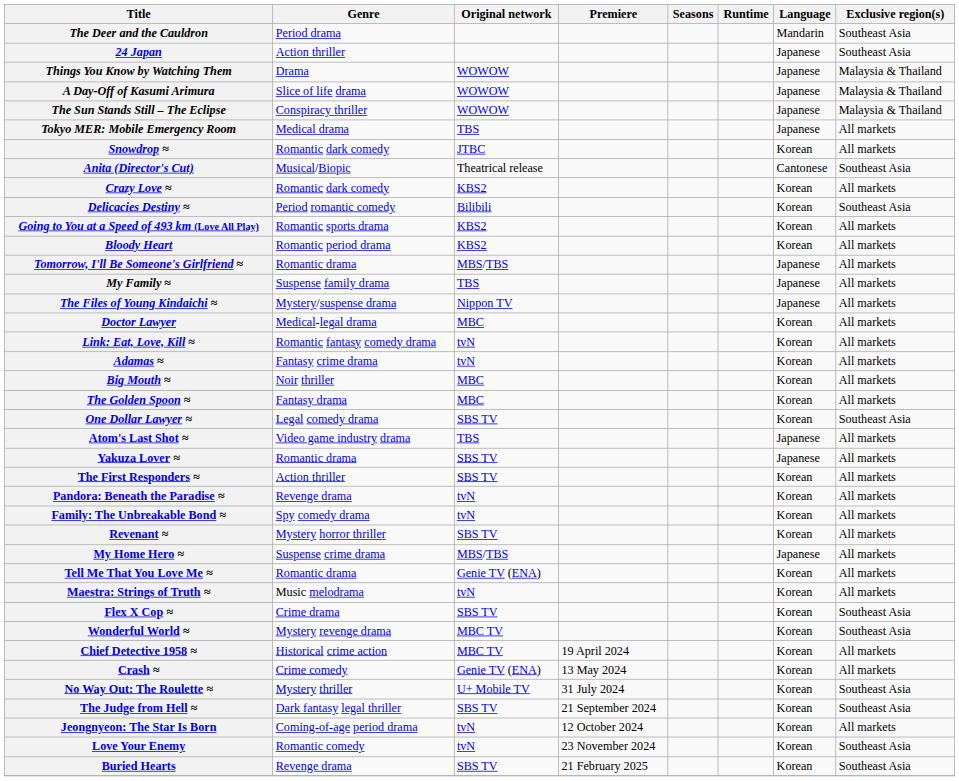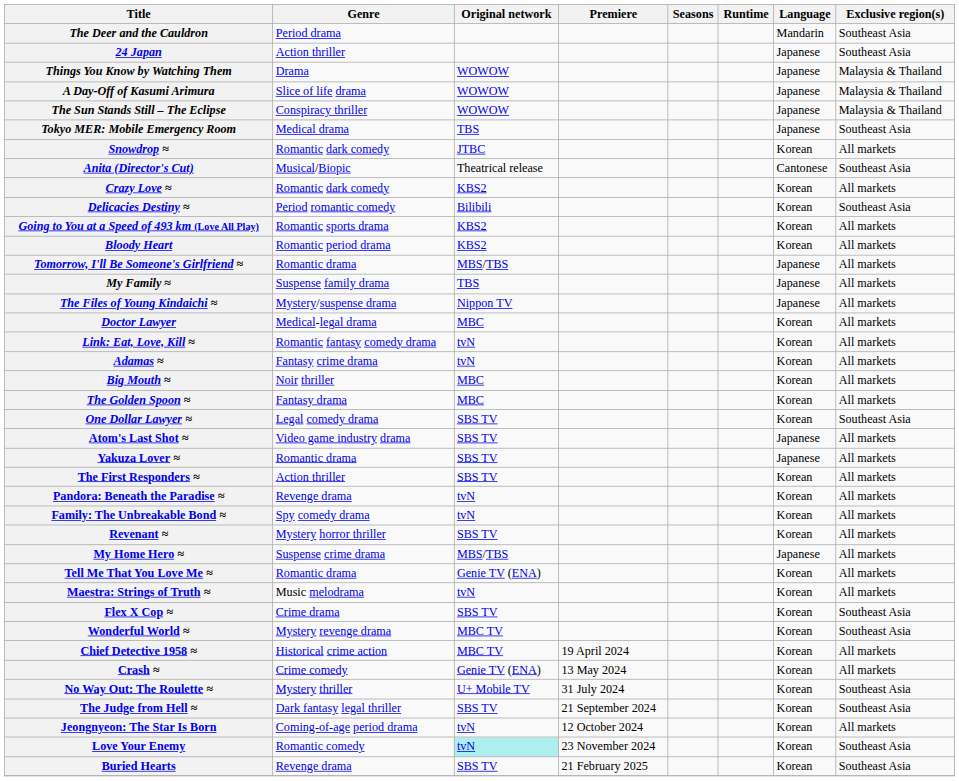 <table class="wikitable plainrowheaders sortable" style="width:99%;">
 <tr>
 <th>Title</th>
 <th>Genre</th>
 <th>Original network</th>
 <th>Premiere</th>
 <th>Seasons</th>
 <th>Runtime</th>
 <th>Language</th>
 <th>Exclusive region(s)</th>
 </tr>
 <tr>
 <th scope="row"><em>The Deer and the Cauldron</em></th>
 <td><a href='#'>Period drama</a></td>
 <td></td>
 <td></td>
 <td></td>
 <td></td>
 <td>Mandarin</td>
 <td>Southeast Asia</td>
 </tr>
 <tr>
 <th scope="row"><em><a href='#'>24 Japan</a></em></th>
 <td><a href='#'>Action thriller</a></td>
 <td></td>
 <td></td>
 <td></td>
 <td></td>
 <td>Japanese</td>
 <td>Southeast Asia</td>
 </tr>
 <tr>
 <th scope="row"><em>Things You Know by Watching Them</em></th>
 <td><a href='#'>Drama</a></td>
 <td><a href='#'>WOWOW</a></td>
 <td></td>
 <td></td>
 <td></td>
 <td>Japanese</td>
 <td>Malaysia & Thailand</td>
 </tr>
 <tr>
 <th scope="row"><em>A Day-Off of Kasumi Arimura</em></th>
 <td><a href='#'>Slice of life</a> <a href='#'>drama</a></td>
 <td><a href='#'>WOWOW</a></td>
 <td></td>
 <td></td>
 <td></td>
 <td>Japanese</td>
 <td>Malaysia & Thailand</td>
 </tr>
 <tr>
 <th scope="row"><em>The Sun Stands Still – The Eclipse</em></th>
 <td><a href='#'>Conspiracy thriller</a></td>
 <td><a href='#'>WOWOW</a></td>
 <td></td>
 <td></td>
 <td></td>
 <td>Japanese</td>
 <td>Malaysia & Thailand</td>
 </tr>
 <tr>
 <th scope="row"><em>Tokyo MER: Mobile Emergency Room</em></th>
 <td><a href='#'>Medical drama</a></td>
 <td><a href='#'>TBS</a></td>
 <td></td>
 <td></td>
 <td></td>
 <td>Japanese</td>
-<td>All markets</td>
+<td>Southeast Asia</td>
 </tr>
 <tr>
 <th scope="row"><em><a href='#'>Snowdrop</a></em> <strong>≈</strong></th>
 <td><a href='#'>Romantic</a> <a href='#'>dark comedy</a></td>
 <td><a href='#'>JTBC</a></td>
 <td></td>
 <td></td>
 <td></td>
 <td>Korean</td>
 <td>All markets</td>
 </tr>
 <tr>
 <th scope="row"><em><a href='#'>Anita (Director's Cut)</a></em></th>
 <td><a href='#'>Musical</a>/<a href='#'>Biopic</a></td>
 <td>Theatrical release</td>
 <td></td>
 <td></td>
 <td></td>
 <td>Cantonese</td>
 <td>Southeast Asia</td>
 </tr>
 <tr>
 <th scope="row"><em><a href='#'>Crazy Love</a></em> <strong>≈</strong></th>
 <td><a href='#'>Romantic</a> <a href='#'>dark comedy</a></td>
 <td><a href='#'>KBS2</a></td>
 <td></td>
 <td></td>
 <td></td>
 <td>Korean</td>
 <td>All markets</td>
 </tr>
 <tr>
 <th scope="row"><em><a href='#'>Delicacies Destiny</a></em> <strong>≈</strong></th>
 <td><a href='#'>Period</a> <a href='#'>romantic comedy</a></td>
 <td><a href='#'>Bilibili</a></td>
 <td></td>
 <td></td>
 <td></td>
 <td>Korean</td>
 <td>Southeast Asia</td>
 </tr>
 <tr>
 <th scope="row"><em><a href='#'>Going to You at a Speed of 493 km <small></em>(Love All Play)<em></small></a></em></th>
 <td><a href='#'>Romantic</a> <a href='#'>sports drama</a></td>
 <td><a href='#'>KBS2</a></td>
 <td></td>
 <td></td>
 <td></td>
 <td>Korean</td>
 <td>All markets</td>
 </tr>
 <tr>
 <th scope="row"><em><a href='#'>Bloody Heart</a></em></th>
 <td><a href='#'>Romantic</a> <a href='#'>period drama</a></td>
 <td><a href='#'>KBS2</a></td>
 <td></td>
 <td></td>
 <td></td>
 <td>Korean</td>
 <td>All markets</td>
 </tr>
 <tr>
 <th scope="row"><em><a href='#'>Tomorrow, I'll Be Someone's Girlfriend</a></em> <strong>≈</strong></th>
 <td><a href='#'>Romantic drama</a></td>
 <td><a href='#'>MBS</a>/<a href='#'>TBS</a></td>
 <td></td>
 <td></td>
 <td></td>
 <td>Japanese</td>
 <td>All markets</td>
 </tr>
 <tr>
 <th scope="row"><em>My Family</em> <strong>≈</strong></th>
 <td><a href='#'>Suspense</a> <a href='#'>family drama</a></td>
 <td><a href='#'>TBS</a></td>
 <td></td>
 <td></td>
 <td></td>
 <td>Japanese</td>
 <td>All markets</td>
 </tr>
 <tr>
 <th scope="row"><em><a href='#'>The Files of Young Kindaichi</a></em> <strong>≈</strong></th>
 <td><a href='#'>Mystery</a>/<a href='#'>suspense drama</a></td>
 <td><a href='#'>Nippon TV</a></td>
 <td></td>
 <td></td>
 <td></td>
 <td>Japanese</td>
 <td>All markets</td>
 </tr>
 <tr>
 <th scope="row"><em><a href='#'>Doctor Lawyer</a></em></th>
 <td><a href='#'>Medical</a>-<a href='#'>legal drama</a></td>
 <td><a href='#'>MBC</a></td>
 <td></td>
 <td></td>
 <td></td>
 <td>Korean</td>
 <td>All markets</td>
 </tr>
 <tr>
 <th scope="row"><em><a href='#'>Link: Eat, Love, Kill</a></em> <strong>≈</strong></th>
 <td><a href='#'>Romantic</a> <a href='#'>fantasy</a> <a href='#'>comedy drama</a></td>
 <td><a href='#'>tvN</a></td>
 <td></td>
 <td></td>
 <td></td>
 <td>Korean</td>
 <td>All markets</td>
 </tr>
 <tr>
 <th scope="row"><em><a href='#'>Adamas</a></em> <strong>≈</strong></th>
 <td><a href='#'>Fantasy</a> <a href='#'>crime drama</a></td>
 <td><a href='#'>tvN</a></td>
 <td></td>
 <td></td>
 <td></td>
 <td>Korean</td>
 <td>All markets</td>
 </tr>
 <tr>
 <th scope="row"><em><a href='#'>Big Mouth</a></em> <strong>≈</strong></th>
 <td><a href='#'>Noir</a> <a href='#'>thriller</a></td>
 <td><a href='#'>MBC</a></td>
 <td></td>
 <td></td>
 <td></td>
 <td>Korean</td>
 <td>All markets</td>
 </tr>
 <tr>
 <th scope="row"><em><a href='#'>The Golden Spoon</a> </em> <strong>≈</strong></th>
 <td><a href='#'>Fantasy drama</a></td>
 <td><a href='#'>MBC</a></td>
 <td></td>
 <td></td>
 <td></td>
 <td>Korean</td>
 <td>All markets</td>
 </tr>
 <tr>
 <th scope="row"><em><a href='#'>One Dollar Lawyer</a> <strong><em>≈<strong></th>
 <td><a href='#'>Legal</a> <a href='#'>comedy drama</a></td>
 <td><a href='#'>SBS TV</a></td>
 <td></td>
 <td></td>
 <td></td>
 <td>Korean</td>
 <td>Southeast Asia</td>
 </tr>
 <tr>
 <th scope="row"></em><a href='#'>Atom's Last Shot</a><em> </strong>≈<strong></th>
 <td><a href='#'>Video game industry</a> <a href='#'>drama</a></td>
-<td><a href='#'>TBS</a></td>
+<td><a href='#'>SBS TV</a></td>
 <td></td>
 <td></td>
 <td></td>
 <td>Japanese</td>
 <td>All markets</td>
 </tr>
 <tr>
 <th scope="row"></em><a href='#'>Yakuza Lover</a><em> </strong>≈<strong></th>
 <td><a href='#'>Romantic drama</a></td>
 <td><a href='#'>SBS TV</a></td>
 <td></td>
 <td></td>
 <td></td>
 <td>Japanese</td>
 <td>All markets</td>
 </tr>
 <tr>
 <th scope="row"></em><a href='#'>The First Responders</a><em> </strong>≈<strong></th>
 <td><a href='#'>Action thriller</a></td>
 <td><a href='#'>SBS TV</a></td>
 <td></td>
 <td></td>
 <td></td>
 <td>Korean</td>
 <td>All markets</td>
 </tr>
 <tr>
 <th scope="row"></em><a href='#'>Pandora: Beneath the Paradise</a><em> </strong>≈<strong></th>
 <td><a href='#'>Revenge drama</a></td>
 <td><a href='#'>tvN</a></td>
 <td></td>
 <td></td>
 <td></td>
 <td>Korean</td>
 <td>All markets</td>
 </tr>
 <tr>
 <th scope="row"></em><a href='#'>Family: The Unbreakable Bond</a><em> </strong>≈<strong></th>
 <td><a href='#'>Spy</a> <a href='#'>comedy drama</a></td>
 <td><a href='#'>tvN</a></td>
 <td></td>
 <td></td>
 <td></td>
 <td>Korean</td>
 <td>All markets</td>
 </tr>
 <tr>
 <th scope="row"></em><a href='#'>Revenant</a><em> </strong>≈<strong></th>
 <td><a href='#'>Mystery</a> <a href='#'>horror thriller</a></td>
 <td><a href='#'>SBS TV</a></td>
 <td></td>
 <td></td>
 <td></td>
 <td>Korean</td>
 <td>All markets</td>
 </tr>
 <tr>
 <th scope="row"></em><a href='#'>My Home Hero</a><em> </strong>≈<strong></th>
 <td><a href='#'>Suspense</a> <a href='#'>crime drama</a></td>
 <td><a href='#'>MBS</a>/<a href='#'>TBS</a></td>
 <td></td>
 <td></td>
 <td></td>
 <td>Japanese</td>
 <td>All markets</td>
 </tr>
 <tr>
 <th scope="row"></em><a href='#'>Tell Me That You Love Me</a><em> </strong>≈<strong></th>
 <td><a href='#'>Romantic drama</a></td>
 <td><a href='#'>Genie TV</a> (<a href='#'>ENA</a>)</td>
 <td></td>
 <td></td>
 <td></td>
 <td>Korean</td>
 <td>All markets</td>
 </tr>
 <tr>
 <th scope="row"></em><a href='#'>Maestra: Strings of Truth</a><em> </strong>≈<strong></th>
 <td>Music <a href='#'>melodrama</a></td>
 <td><a href='#'>tvN</a></td>
 <td></td>
 <td></td>
 <td></td>
 <td>Korean</td>
 <td>All markets</td>
 </tr>
 <tr>
 <th scope="row"></em><a href='#'>Flex X Cop</a><em> </strong>≈<strong></th>
 <td><a href='#'>Crime drama</a></td>
 <td><a href='#'>SBS TV</a></td>
 <td></td>
 <td></td>
 <td></td>
 <td>Korean</td>
 <td>Southeast Asia</td>
 </tr>
 <tr>
 <th scope="row"></em><a href='#'>Wonderful World</a><em> </strong>≈<strong></th>
 <td><a href='#'>Mystery</a> <a href='#'>revenge drama</a></td>
 <td><a href='#'>MBC TV</a></td>
 <td></td>
 <td></td>
 <td></td>
 <td>Korean</td>
 <td>Southeast Asia</td>
 </tr>
 <tr>
 <th scope="row"></em><a href='#'>Chief Detective 1958</a><em> </strong>≈<strong></th>
 <td><a href='#'>Historical</a> <a href='#'>crime action</a></td>
 <td><a href='#'>MBC TV</a></td>
 <td>19 April 2024</td>
 <td></td>
 <td></td>
 <td>Korean</td>
 <td>All markets</td>
 </tr>
 <tr>
 <th scope="row"></em><a href='#'>Crash</a><em> </strong>≈<strong></th>
 <td><a href='#'>Crime comedy</a></td>
 <td><a href='#'>Genie TV</a> (<a href='#'>ENA</a>)</td>
 <td>13 May 2024</td>
 <td></td>
 <td></td>
 <td>Korean</td>
 <td>All markets</td>
 </tr>
 <tr>
 <th scope="row"></em><a href='#'>No Way Out: The Roulette</a><em> </strong>≈<strong></th>
 <td><a href='#'>Mystery</a> <a href='#'>thriller</a></td>
 <td><a href='#'>U+ Mobile TV</a></td>
 <td>31 July 2024</td>
 <td></td>
 <td></td>
 <td>Korean</td>
 <td>Southeast Asia</td>
 </tr>
 <tr>
 <th scope="row"></em><a href='#'>The Judge from Hell</a><em> </strong>≈<strong></th>
 <td><a href='#'>Dark fantasy</a> <a href='#'>legal thriller</a></td>
 <td><a href='#'>SBS TV</a></td>
 <td>21 September 2024</td>
 <td></td>
 <td></td>
 <td>Korean</td>
 <td>Southeast Asia</td>
 </tr>
 <tr>
 <th scope="row"></em><a href='#'>Jeongnyeon: The Star Is Born</a><em></th>
 <td><a href='#'>Coming-of-age</a> <a href='#'>period drama</a></td>
 <td><a href='#'>tvN</a></td>
 <td>12 October 2024</td>
 <td></td>
 <td></td>
 <td>Korean</td>
 <td>All markets</td>
 </tr>
 <tr>
 <th scope="row"></em><a href='#'>Love Your Enemy</a><em></th>
 <td><a href='#'>Romantic comedy</a></td>
-<td><a href='#'>tvN</a></td>
+<td style="background: paleturquoise;"><a href='#'>tvN</a></td>
 <td>23 November 2024</td>
 <td></td>
 <td></td>
 <td>Korean</td>
 <td>Southeast Asia</td>
 </tr>
 <tr>
 <th scope="row"></em><a href='#'>Buried Hearts</a><em></th>
 <td><a href='#'>Revenge drama</a></td>
 <td><a href='#'>SBS TV</a></td>
 <td>21 February 2025</td>
 <td></td>
 <td></td>
 <td>Korean</td>
 <td>Southeast Asia</td>
 </tr>
 <tr>
 </tr>
 </table>
